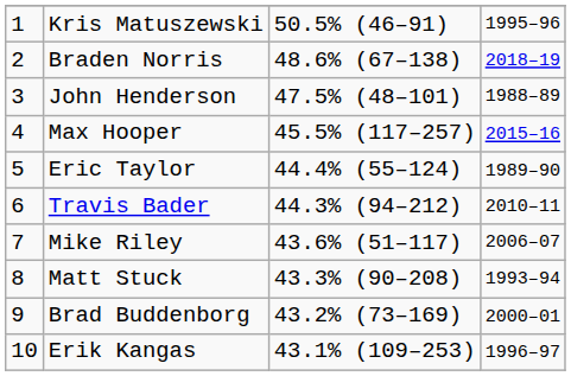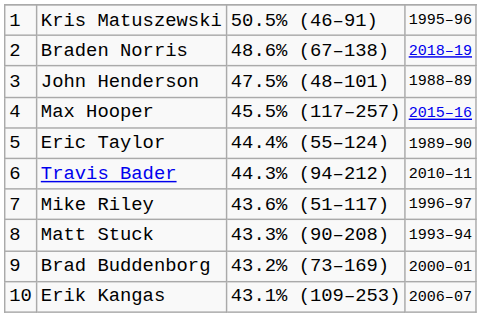 <table class="wikitable">
 <tr>
 </tr>
 <tr>
 <td>1</td>
 <td>Kris Matuszewski</td>
 <td>50.5% (46–91)</td>
 <td style="font-size:80%;">1995–96</td>
 </tr>
 <tr>
 <td>2</td>
 <td>Braden Norris</td>
 <td>48.6% (67–138)</td>
 <td style="font-size:80%;"><a href='#'>2018–19</a></td>
 </tr>
 <tr>
 <td>3</td>
 <td>John Henderson</td>
 <td>47.5% (48–101)</td>
 <td style="font-size:80%;">1988–89</td>
 </tr>
 <tr>
 <td>4</td>
 <td>Max Hooper</td>
 <td>45.5% (117–257)</td>
 <td style="font-size:80%;"><a href='#'>2015–16</a></td>
 </tr>
 <tr>
 <td>5</td>
 <td>Eric Taylor</td>
 <td>44.4% (55–124)</td>
 <td style="font-size:80%;">1989–90</td>
 </tr>
 <tr>
 <td>6</td>
 <td><a href='#'>Travis Bader</a></td>
 <td>44.3% (94–212)</td>
 <td style="font-size:80%;">2010–11</td>
 </tr>
 <tr>
 <td>7</td>
 <td>Mike Riley</td>
 <td>43.6% (51–117)</td>
-<td style="font-size:80%;">2006–07</td>
+<td style="font-size:80%;">1996–97</td>
 </tr>
 <tr>
 <td>8</td>
 <td>Matt Stuck</td>
 <td>43.3% (90–208)</td>
 <td style="font-size:80%;">1993–94</td>
 </tr>
 <tr>
 <td>9</td>
 <td>Brad Buddenborg</td>
 <td>43.2% (73–169)</td>
 <td style="font-size:80%;">2000–01</td>
 </tr>
 <tr>
 <td>10</td>
 <td>Erik Kangas</td>
 <td>43.1% (109–253)</td>
-<td style="font-size:80%;">1996–97</td>
+<td style="font-size:80%;">2006–07</td>
 </tr>
 </table>
